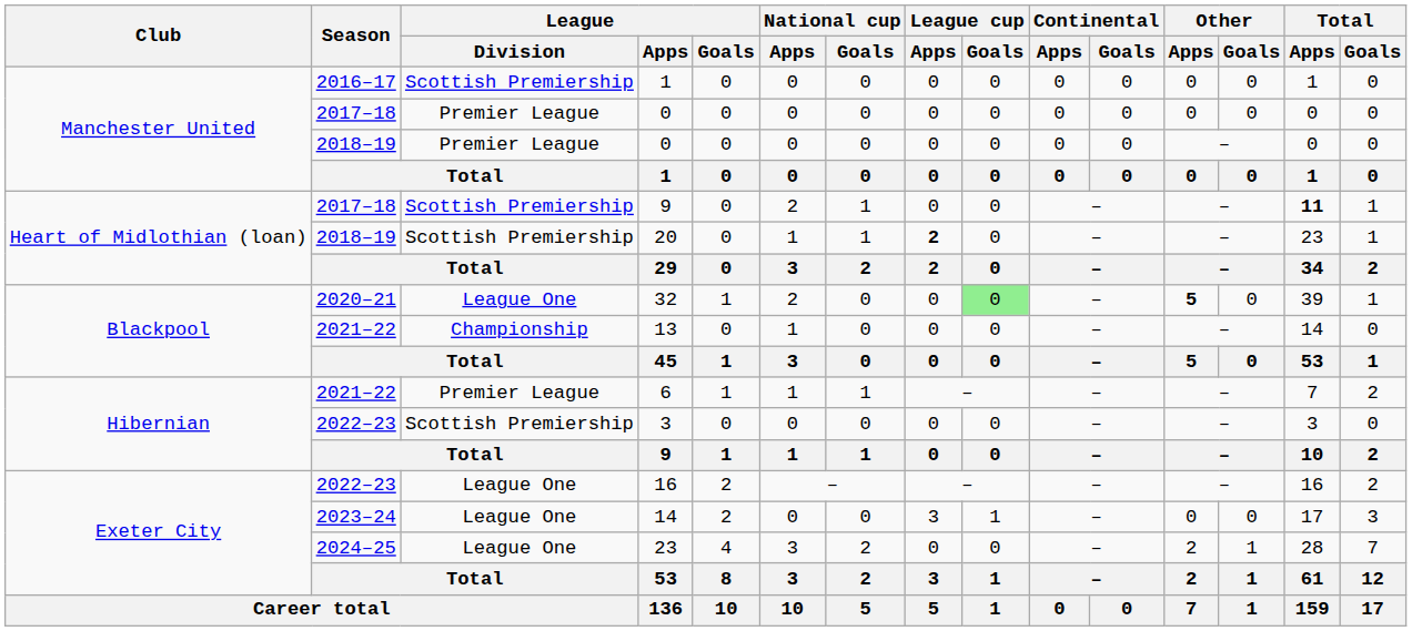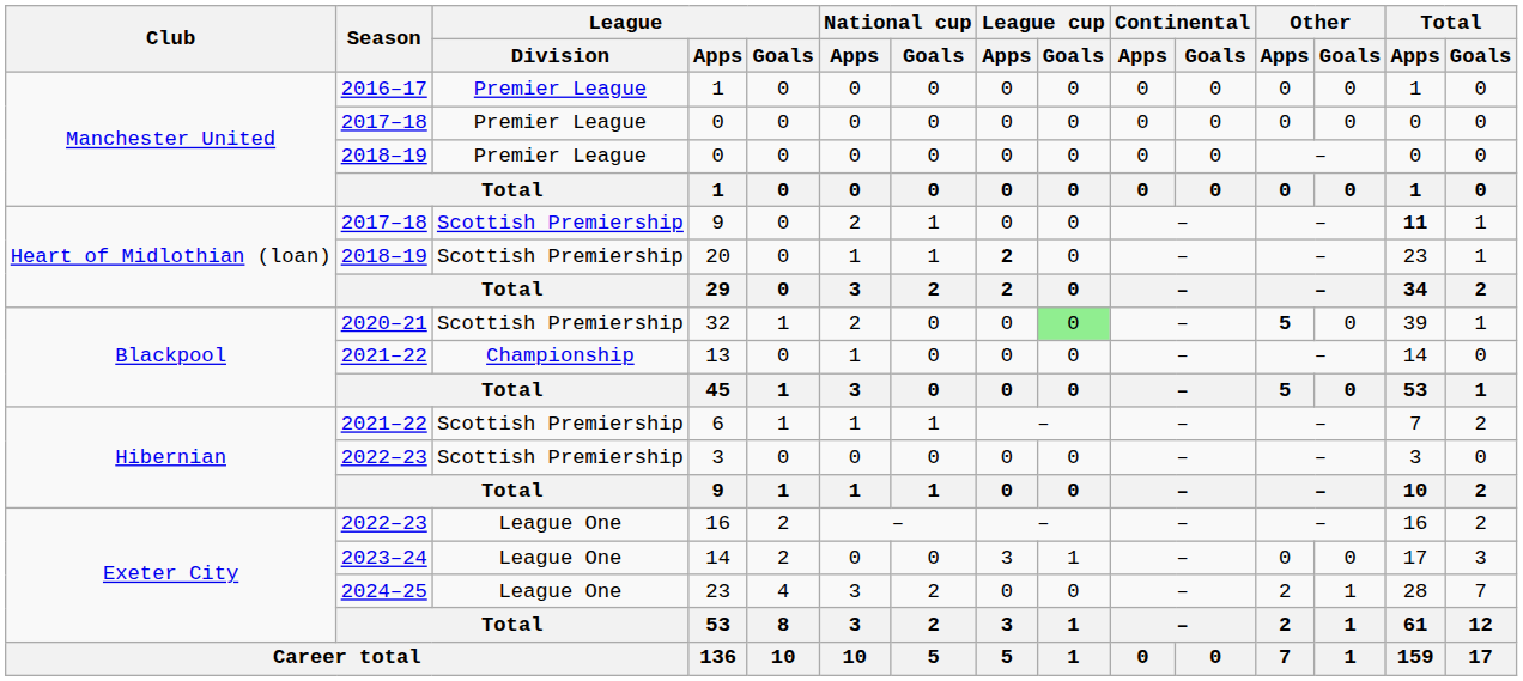 <table class="wikitable" style="text-align:center">
 <tr>
 <th rowspan="2">Club</th>
 <th rowspan="2">Season</th>
 <th colspan="3">League</th>
 <th colspan="2">National cup</th>
 <th colspan="2">League cup</th>
 <th colspan="2">Continental</th>
 <th colspan="2">Other</th>
 <th colspan="2">Total</th>
 </tr>
 <tr>
 <th>Division</th>
 <th>Apps</th>
 <th>Goals</th>
 <th>Apps</th>
 <th>Goals</th>
 <th>Apps</th>
 <th>Goals</th>
 <th>Apps</th>
 <th>Goals</th>
 <th>Apps</th>
 <th>Goals</th>
 <th>Apps</th>
 <th>Goals</th>
 </tr>
 <tr>
 <td rowspan="4"><a href='#'>Manchester United</a></td>
 <td><a href='#'>2016–17</a></td>
-<td><a href='#'>Scottish Premiership</a></td>
+<td><a href='#'>Premier League</a></td>
 <td>1</td>
 <td>0</td>
 <td>0</td>
 <td>0</td>
 <td>0</td>
 <td>0</td>
 <td>0</td>
 <td>0</td>
 <td>0</td>
 <td>0</td>
 <td>1</td>
 <td>0</td>
 </tr>
 <tr>
 <td><a href='#'>2017–18</a></td>
 <td>Premier League</td>
 <td>0</td>
 <td>0</td>
 <td>0</td>
 <td>0</td>
 <td>0</td>
 <td>0</td>
 <td>0</td>
 <td>0</td>
 <td>0</td>
 <td>0</td>
 <td>0</td>
 <td>0</td>
 </tr>
 <tr>
 <td><a href='#'>2018–19</a></td>
 <td>Premier League</td>
 <td>0</td>
 <td>0</td>
 <td>0</td>
 <td>0</td>
 <td>0</td>
 <td>0</td>
 <td>0</td>
 <td>0</td>
 <td colspan="2">–</td>
 <td>0</td>
 <td>0</td>
 </tr>
 <tr>
 <th colspan="2">Total</th>
 <th>1</th>
 <th>0</th>
 <th>0</th>
 <th>0</th>
 <th>0</th>
 <th>0</th>
 <th>0</th>
 <th>0</th>
 <th>0</th>
 <th>0</th>
 <th>1</th>
 <th>0</th>
 </tr>
 <tr>
 <td rowspan="3"><a href='#'>Heart of Midlothian</a> (loan)</td>
 <td><a href='#'>2017–18</a></td>
 <td><a href='#'>Scottish Premiership</a></td>
 <td>9</td>
 <td>0</td>
 <td>2</td>
 <td>1</td>
 <td>0</td>
 <td>0</td>
 <td colspan="2">–</td>
 <td colspan="2">–</td>
 <td><strong>11</strong></td>
 <td>1</td>
 </tr>
 <tr>
 <td><a href='#'>2018–19</a></td>
 <td>Scottish Premiership</td>
 <td>20</td>
 <td>0</td>
 <td>1</td>
 <td>1</td>
 <td><strong>2</strong></td>
 <td>0</td>
 <td colspan="2">–</td>
 <td colspan="2">–</td>
 <td>23</td>
 <td>1</td>
 </tr>
 <tr>
 <th colspan="2">Total</th>
 <th>29</th>
 <th>0</th>
 <th>3</th>
 <th>2</th>
 <th>2</th>
 <th>0</th>
 <th colspan="2">–</th>
 <th colspan="2">–</th>
 <th>34</th>
 <th>2</th>
 </tr>
 <tr>
 <td rowspan="3"><a href='#'>Blackpool</a></td>
 <td><a href='#'>2020–21</a></td>
-<td><a href='#'>League One</a></td>
+<td>Scottish Premiership</td>
 <td>32</td>
 <td>1</td>
 <td>2</td>
 <td>0</td>
 <td>0</td>
 <td style="background: lightgreen;">0</td>
 <td colspan="2">–</td>
 <td><strong>5</strong></td>
 <td>0</td>
 <td>39</td>
 <td>1</td>
 </tr>
 <tr>
 <td><a href='#'>2021–22</a></td>
 <td><a href='#'>Championship</a></td>
 <td>13</td>
 <td>0</td>
 <td>1</td>
 <td>0</td>
 <td>0</td>
 <td>0</td>
 <td colspan="2">–</td>
 <td colspan="2">–</td>
 <td>14</td>
 <td>0</td>
 </tr>
 <tr>
 <th colspan="2">Total</th>
 <th>45</th>
 <th>1</th>
 <th>3</th>
 <th>0</th>
 <th>0</th>
 <th>0</th>
 <th colspan="2">–</th>
 <th>5</th>
 <th>0</th>
 <th>53</th>
 <th>1</th>
 </tr>
 <tr>
 <td rowspan="3"><a href='#'>Hibernian</a></td>
 <td><a href='#'>2021–22</a></td>
-<td>Premier League</td>
+<td>Scottish Premiership</td>
 <td>6</td>
 <td>1</td>
 <td>1</td>
 <td>1</td>
 <td colspan="2">–</td>
 <td colspan="2">–</td>
 <td colspan="2">–</td>
 <td>7</td>
 <td>2</td>
 </tr>
 <tr>
 <td><a href='#'>2022–23</a></td>
 <td>Scottish Premiership</td>
 <td>3</td>
 <td>0</td>
 <td>0</td>
 <td>0</td>
 <td>0</td>
 <td>0</td>
 <td colspan="2">–</td>
 <td colspan="2">–</td>
 <td>3</td>
 <td>0</td>
 </tr>
 <tr>
 <th colspan="2">Total</th>
 <th>9</th>
 <th>1</th>
 <th>1</th>
 <th>1</th>
 <th>0</th>
 <th>0</th>
 <th colspan="2">–</th>
 <th colspan="2">–</th>
 <th>10</th>
 <th>2</th>
 </tr>
 <tr>
 <td rowspan="4"><a href='#'>Exeter City</a></td>
 <td><a href='#'>2022–23</a></td>
 <td>League One</td>
 <td>16</td>
 <td>2</td>
 <td colspan="2">–</td>
 <td colspan="2">–</td>
 <td colspan="2">–</td>
 <td colspan="2">–</td>
 <td>16</td>
 <td>2</td>
 </tr>
 <tr>
 <td><a href='#'>2023–24</a></td>
 <td>League One</td>
 <td>14</td>
 <td>2</td>
 <td>0</td>
 <td>0</td>
 <td>3</td>
 <td>1</td>
 <td colspan="2">–</td>
 <td>0</td>
 <td>0</td>
 <td>17</td>
 <td>3</td>
 </tr>
 <tr>
 <td><a href='#'>2024–25</a></td>
 <td>League One</td>
 <td>23</td>
 <td>4</td>
 <td>3</td>
 <td>2</td>
 <td>0</td>
 <td>0</td>
 <td colspan="2">–</td>
 <td>2</td>
 <td>1</td>
 <td>28</td>
 <td>7</td>
 </tr>
 <tr>
 <th colspan="2">Total</th>
 <th>53</th>
 <th>8</th>
 <th>3</th>
 <th>2</th>
 <th>3</th>
 <th>1</th>
 <th colspan="2">–</th>
 <th>2</th>
 <th>1</th>
 <th>61</th>
 <th>12</th>
 </tr>
 <tr>
 <th colspan="3">Career total</th>
 <th>136</th>
 <th>10</th>
 <th>10</th>
 <th>5</th>
 <th>5</th>
 <th>1</th>
 <th>0</th>
 <th>0</th>
 <th>7</th>
 <th>1</th>
 <th>159</th>
 <th>17</th>
 </tr>
 </table>
